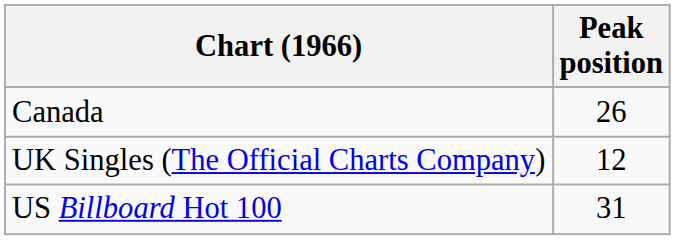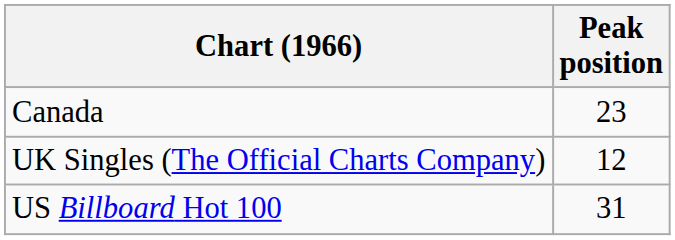 <table class="wikitable sortable">
 <tr>
 <th>Chart (1966)</th>
 <th>Peak<br>position</th>
 </tr>
 <tr>
 <td>Canada</td>
-<td align="center">26</td>
+<td align="center">23</td>
 </tr>
 <tr>
 <td>UK Singles (<a href='#'>The Official Charts Company</a>)</td>
 <td align="center">12</td>
 </tr>
 <tr>
 <td>US <a href='#'><em>Billboard</em> Hot 100</a></td>
 <td align="center">31</td>
 </tr>
 </table>
